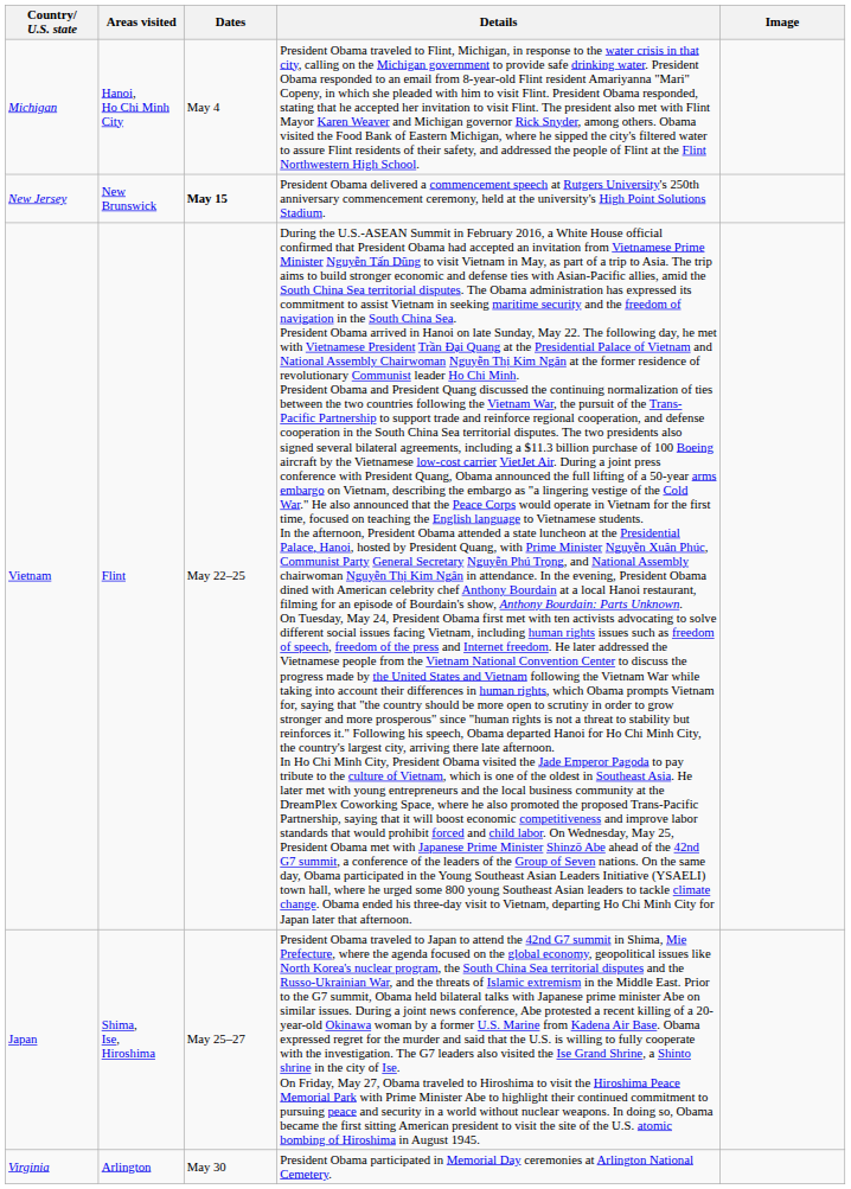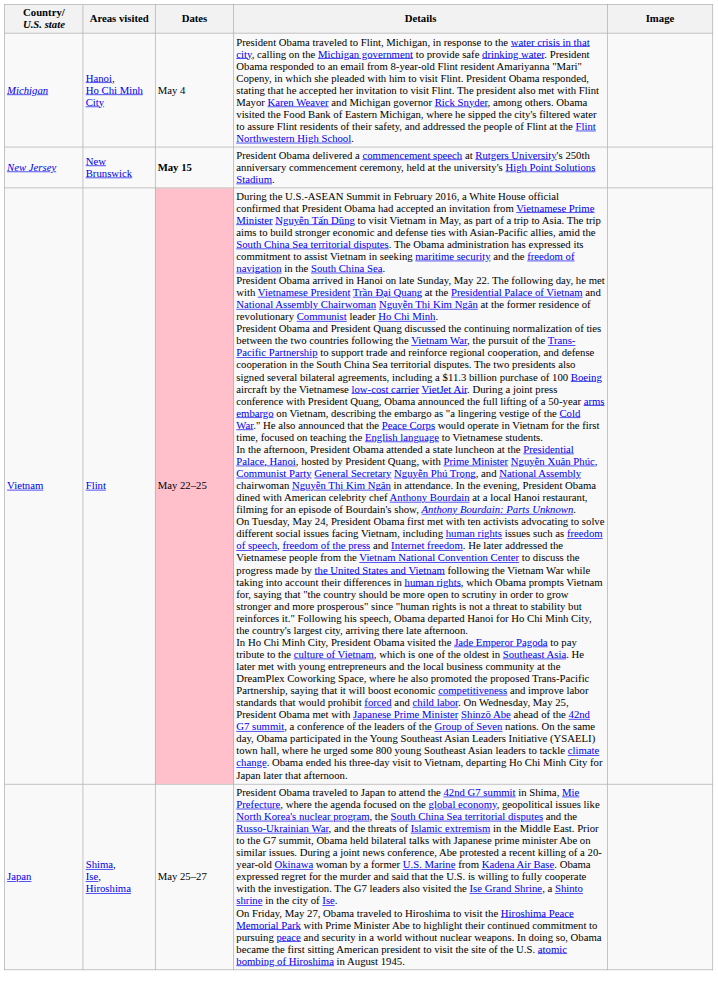 <table class="wikitable" style="margin: 1em auto 1em auto">
 <tr>
 <th width=110>Country/<br><em>U.S. state</em></th>
 <th width=100>Areas visited</th>
 <th width=110>Dates</th>
 <th width=550>Details</th>
 <th width=150>Image</th>
 </tr>
 <tr>
 <td> <em><a href='#'>Michigan</a></em></td>
 <td><a href='#'>Hanoi</a>,<br><a href='#'>Ho Chi Minh City</a></td>
 <td>May 4</td>
 <td>President Obama traveled to Flint, Michigan, in response to the <a href='#'>water crisis in that city</a>, calling on the <a href='#'>Michigan government</a> to provide safe <a href='#'>drinking water</a>. President Obama responded to an email from 8-year-old Flint resident Amariyanna "Mari" Copeny, in which she pleaded with him to visit Flint. President Obama responded, stating that he accepted her invitation to visit Flint. The president also met with Flint Mayor <a href='#'>Karen Weaver</a> and Michigan governor <a href='#'>Rick Snyder</a>, among others. Obama visited the Food Bank of Eastern Michigan, where he sipped the city's filtered water to assure Flint residents of their safety, and addressed the people of Flint at the <a href='#'>Flint Northwestern High School</a>.</td>
 <td></td>
 </tr>
 <tr>
 <td> <em><a href='#'>New Jersey</a></em></td>
 <td><a href='#'>New Brunswick</a></td>
 <td><strong>May 15</strong></td>
 <td>President Obama delivered a <a href='#'>commencement speech</a> at <a href='#'>Rutgers University</a>'s 250th anniversary commencement ceremony, held at the university's <a href='#'>High Point Solutions Stadium</a>.</td>
 <td></td>
 </tr>
 <tr>
 <td> <a href='#'>Vietnam</a></td>
 <td><a href='#'>Flint</a></td>
-<td>May 22–25</td>
+<td style="background: pink;">May 22–25</td>
 <td>During the U.S.-ASEAN Summit in February 2016, a White House official confirmed that President Obama had accepted an invitation from <a href='#'>Vietnamese Prime Minister</a> <a href='#'>Nguyễn Tấn Dũng</a> to visit Vietnam in May, as part of a trip to Asia. The trip aims to build stronger economic and defense ties with Asian-Pacific allies, amid the <a href='#'>South China Sea territorial disputes</a>. The Obama administration has expressed its commitment to assist Vietnam in seeking <a href='#'>maritime security</a> and the <a href='#'>freedom of navigation</a> in the <a href='#'>South China Sea</a>.<br>President Obama arrived in Hanoi on late Sunday, May 22. The following day, he met with <a href='#'>Vietnamese President</a> <a href='#'>Trần Đại Quang</a> at the <a href='#'>Presidential Palace of Vietnam</a> and <a href='#'>National Assembly Chairwoman</a> <a href='#'>Nguyễn Thị Kim Ngân</a> at the former residence of revolutionary <a href='#'>Communist</a> leader <a href='#'>Ho Chi Minh</a>.<br>President Obama and President Quang discussed the continuing normalization of ties between the two countries following the <a href='#'>Vietnam War</a>, the pursuit of the <a href='#'>Trans-Pacific Partnership</a> to support trade and reinforce regional cooperation, and defense cooperation in the South China Sea territorial disputes. The two presidents also signed several bilateral agreements, including a $11.3 billion purchase of 100 <a href='#'>Boeing</a> aircraft by the Vietnamese <a href='#'>low-cost carrier</a> <a href='#'>VietJet Air</a>. During a joint press conference with President Quang, Obama announced the full lifting of a 50-year <a href='#'>arms embargo</a> on Vietnam, describing the embargo as "a lingering vestige of the <a href='#'>Cold War</a>." He also announced that the <a href='#'>Peace Corps</a> would operate in Vietnam for the first time, focused on teaching the <a href='#'>English language</a> to Vietnamese students.<br>In the afternoon, President Obama attended a state luncheon at the <a href='#'>Presidential Palace, Hanoi</a>, hosted by President Quang, with <a href='#'>Prime Minister</a> <a href='#'>Nguyễn Xuân Phúc</a>, <a href='#'>Communist Party</a> <a href='#'>General Secretary</a> <a href='#'>Nguyễn Phú Trọng</a>, and <a href='#'>National Assembly</a> chairwoman <a href='#'>Nguyễn Thị Kim Ngân</a> in attendance. In the evening, President Obama dined with American celebrity chef <a href='#'>Anthony Bourdain</a> at a local Hanoi restaurant, filming for an episode of Bourdain's show, <em><a href='#'>Anthony Bourdain: Parts Unknown</a></em>.<br>On Tuesday, May 24, President Obama first met with ten activists advocating to solve different social issues facing Vietnam, including <a href='#'>human rights</a> issues such as <a href='#'>freedom of speech</a>, <a href='#'>freedom of the press</a> and <a href='#'>Internet freedom</a>. He later addressed the Vietnamese people from the <a href='#'>Vietnam National Convention Center</a> to discuss the progress made by <a href='#'>the United States and Vietnam</a> following the Vietnam War while taking into account their differences in <a href='#'>human rights</a>, which Obama prompts Vietnam for, saying that "the country should be more open to scrutiny in order to grow stronger and more prosperous" since "human rights is not a threat to stability but reinforces it." Following his speech, Obama departed Hanoi for Ho Chi Minh City, the country's largest city, arriving there late afternoon.<br>In Ho Chi Minh City, President Obama visited the <a href='#'>Jade Emperor Pagoda</a> to pay tribute to the <a href='#'>culture of Vietnam</a>, which is one of the oldest in <a href='#'>Southeast Asia</a>. He later met with young entrepreneurs and the local business community at the DreamPlex Coworking Space, where he also promoted the proposed Trans-Pacific Partnership, saying that it will boost economic <a href='#'>competitiveness</a> and improve labor standards that would prohibit <a href='#'>forced</a> and <a href='#'>child labor</a>. On Wednesday, May 25, President Obama met with <a href='#'>Japanese Prime Minister</a> <a href='#'>Shinzō Abe</a> ahead of the <a href='#'>42nd G7 summit</a>, a conference of the leaders of the <a href='#'>Group of Seven</a> nations. On the same day, Obama participated in the Young Southeast Asian Leaders Initiative (YSAELI) town hall, where he urged some 800 young Southeast Asian leaders to tackle <a href='#'>climate change</a>. Obama ended his three-day visit to Vietnam, departing Ho Chi Minh City for Japan later that afternoon.</td>
 <td></td>
 </tr>
 <tr>
 <td> <a href='#'>Japan</a></td>
 <td><a href='#'>Shima</a>,<br><a href='#'>Ise</a>,<br><a href='#'>Hiroshima</a></td>
 <td>May 25–27</td>
 <td>President Obama traveled to Japan to attend the <a href='#'>42nd G7 summit</a> in Shima, <a href='#'>Mie Prefecture</a>, where the agenda focused on the <a href='#'>global economy</a>, geopolitical issues like <a href='#'>North Korea's nuclear program</a>, the <a href='#'>South China Sea territorial disputes</a> and the <a href='#'>Russo-Ukrainian War</a>, and the threats of <a href='#'>Islamic extremism</a> in the Middle East. Prior to the G7 summit, Obama held bilateral talks with Japanese prime minister Abe on similar issues. During a joint news conference, Abe protested a recent killing of a 20-year-old <a href='#'>Okinawa</a> woman by a former <a href='#'>U.S. Marine</a> from <a href='#'>Kadena Air Base</a>. Obama expressed regret for the murder and said that the U.S. is willing to fully cooperate with the investigation. The G7 leaders also visited the <a href='#'>Ise Grand Shrine</a>, a <a href='#'>Shinto shrine</a> in the city of <a href='#'>Ise</a>.<br>On Friday, May 27, Obama traveled to Hiroshima to visit the <a href='#'>Hiroshima Peace Memorial Park</a> with Prime Minister Abe to highlight their continued commitment to pursuing <a href='#'>peace</a> and security in a world without nuclear weapons. In doing so, Obama became the first sitting American president to visit the site of the U.S. <a href='#'>atomic bombing of Hiroshima</a> in August 1945.</td>
 <td></td>
 </tr>
-<tr>
-<td> <em><a href='#'>Virginia</a></em></td>
-<td><a href='#'>Arlington</a></td>
-<td>May 30</td>
-<td>President Obama participated in <a href='#'>Memorial Day</a> ceremonies at <a href='#'>Arlington National Cemetery</a>.</td>
-<td></td>
-</tr>
 </table>
